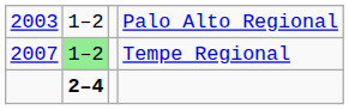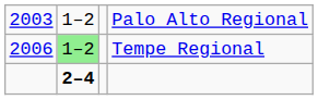 <table class="wikitable">
 <tr>
 <td><a href='#'>2003</a></td>
 <td>1–2</td>
 <td></td>
 <td><a href='#'>Palo Alto Regional</a></td>
 </tr>
 <tr>
-<td><a href='#'>2007</a></td>
+<td><a href='#'>2006</a></td>
 <td style="background: lightgreen;">1–2</td>
 <td></td>
 <td><a href='#'>Tempe Regional</a></td>
 </tr>
 <tr>
 <td></td>
 <td><strong>2–4</strong></td>
 <td><strong></strong></td>
 <td></td>
 </tr>
 </table>
